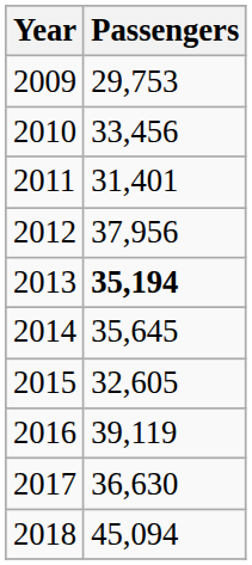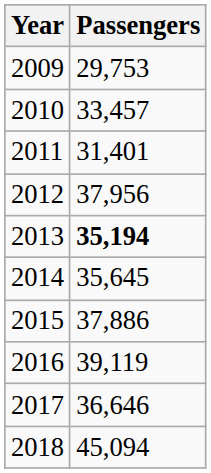 <table class="wikitable">
 <tr>
 <th>Year</th>
 <th>Passengers</th>
 </tr>
 <tr>
 <td>2009</td>
 <td>29,753</td>
 </tr>
 <tr>
 <td>2010</td>
-<td>33,456</td>
+<td>33,457</td>
 </tr>
 <tr>
 <td>2011</td>
 <td>31,401</td>
 </tr>
 <tr>
 <td>2012</td>
 <td>37,956</td>
 </tr>
 <tr>
 <td>2013</td>
 <td><strong>35,194</strong></td>
 </tr>
 <tr>
 <td>2014</td>
 <td>35,645</td>
 </tr>
 <tr>
 <td>2015</td>
-<td>32,605</td>
+<td>37,886</td>
 </tr>
 <tr>
 <td>2016</td>
 <td>39,119</td>
 </tr>
 <tr>
 <td>2017</td>
-<td>36,630</td>
+<td>36,646</td>
 </tr>
 <tr>
 <td>2018</td>
 <td>45,094</td>
 </tr>
 </table>
